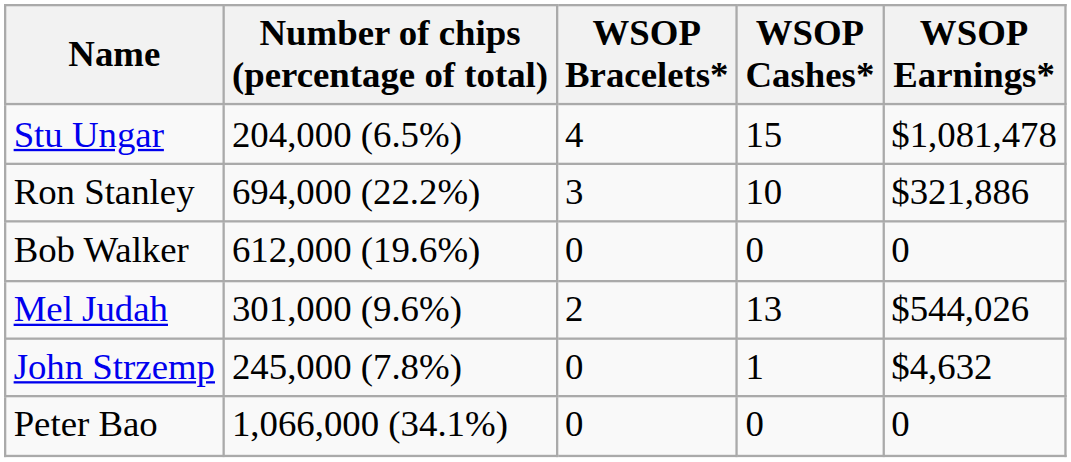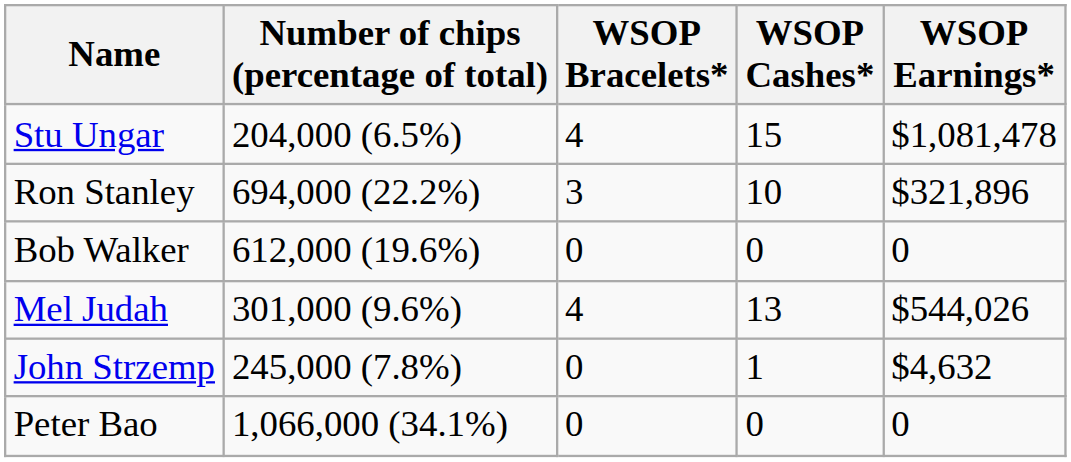 <table class="wikitable sortable">
 <tr>
 <th>Name</th>
 <th>Number of chips<br>(percentage of total)</th>
 <th>WSOP<br>Bracelets*</th>
 <th>WSOP<br>Cashes*</th>
 <th>WSOP<br>Earnings*</th>
 </tr>
 <tr>
 <td> <a href='#'>Stu Ungar</a></td>
 <td>204,000 (6.5%)</td>
 <td>4</td>
 <td>15</td>
 <td>$1,081,478</td>
 </tr>
 <tr>
 <td> Ron Stanley</td>
 <td>694,000 (22.2%)</td>
 <td>3</td>
 <td>10</td>
-<td>$321,886</td>
+<td>$321,896</td>
 </tr>
 <tr>
 <td> Bob Walker</td>
 <td>612,000 (19.6%)</td>
 <td>0</td>
 <td>0</td>
 <td>0</td>
 </tr>
 <tr>
 <td> <a href='#'>Mel Judah</a></td>
 <td>301,000 (9.6%)</td>
-<td>2</td>
+<td>4</td>
 <td>13</td>
 <td>$544,026</td>
 </tr>
 <tr>
 <td> <a href='#'>John Strzemp</a></td>
 <td>245,000 (7.8%)</td>
 <td>0</td>
 <td>1</td>
 <td>$4,632</td>
 </tr>
 <tr>
 <td> Peter Bao</td>
 <td>1,066,000 (34.1%)</td>
 <td>0</td>
 <td>0</td>
 <td>0</td>
 </tr>
 </table>
